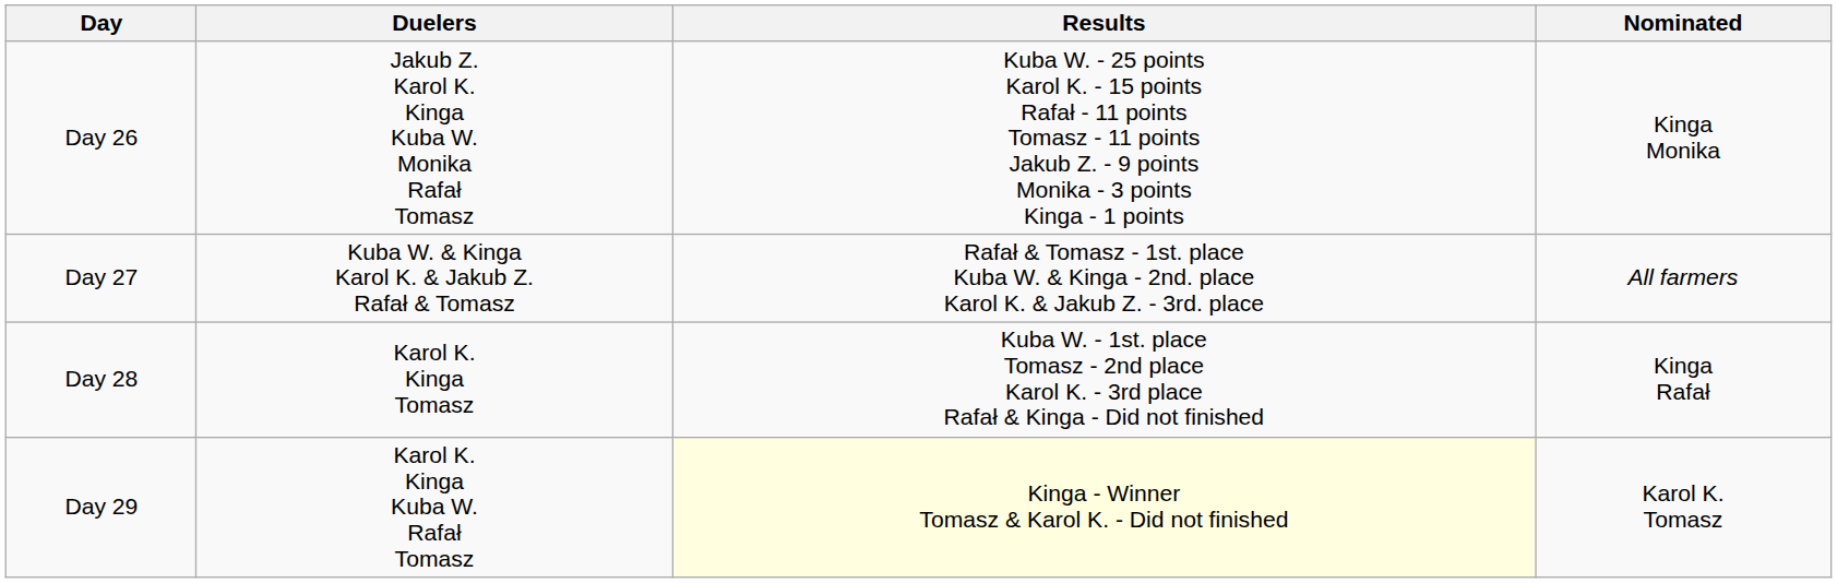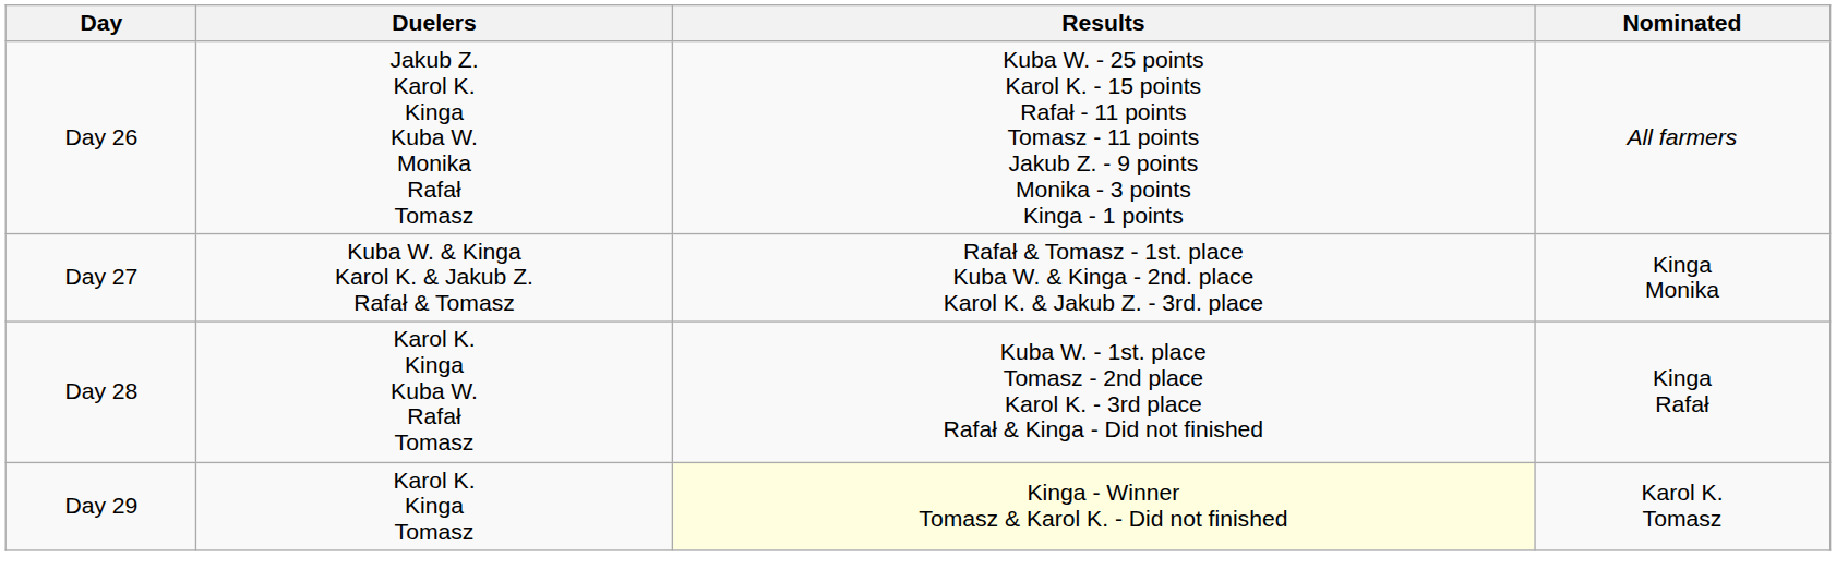 <table class="wikitable" style="font-size:100%; text-align:center; width: 80%; margin-left: auto; margin-right: auto;">
 <tr>
 <th>Day</th>
 <th>Duelers</th>
 <th>Results</th>
 <th>Nominated</th>
 </tr>
 <tr>
 <td>Day 26</td>
 <td>Jakub Z.<br>Karol K.<br>Kinga<br>Kuba W.<br>Monika<br>Rafał<br>Tomasz</td>
 <td>Kuba W. - 25 points<br>Karol K. - 15 points<br>Rafał - 11 points<br>Tomasz - 11 points<br>Jakub Z. - 9 points<br>Monika - 3 points<br>Kinga - 1 points</td>
-<td>Kinga<br>Monika</td>
+<td><em>All farmers</em></td>
 </tr>
 <tr>
 <td>Day 27</td>
 <td>Kuba W. & Kinga<br>Karol K. & Jakub Z.<br>Rafał & Tomasz</td>
 <td>Rafał & Tomasz - 1st. place<br>Kuba W. & Kinga - 2nd. place<br>Karol K. & Jakub Z. - 3rd. place</td>
-<td><em>All farmers</em></td>
+<td>Kinga<br>Monika</td>
 </tr>
 <tr>
 <td>Day 28</td>
-<td rowspan="1">Karol K.<br>Kinga<br>Tomasz</td>
+<td rowspan="1">Karol K.<br>Kinga<br>Kuba W.<br>Rafał<br>Tomasz</td>
 <td rowspan="1">Kuba W. - 1st. place<br>Tomasz - 2nd place<br>Karol K. - 3rd place<br>Rafał & Kinga - Did not finished</td>
 <td>Kinga<br>Rafał</td>
 </tr>
 <tr>
 <td>Day 29</td>
-<td rowspan="1">Karol K.<br>Kinga<br>Kuba W.<br>Rafał<br>Tomasz</td>
+<td rowspan="1">Karol K.<br>Kinga<br>Tomasz</td>
 <td rowspan="1" style="background: lightyellow;">Kinga - Winner<br>Tomasz & Karol K. - Did not finished</td>
 <td>Karol K.<br>Tomasz</td>
 </tr>
 </table>
